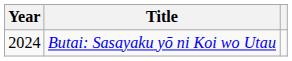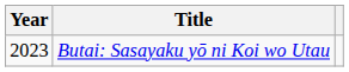 <table class="wikitable">
 <tr>
 <th>Year</th>
 <th>Title</th>
 <th class="unsortable"></th>
 </tr>
 <tr>
-<td>2024</td>
+<td>2023</td>
 <td><em><a href='#'>Butai: Sasayaku yō ni Koi wo Utau</a></em></td>
 <td></td>
 </tr>
 </table>
